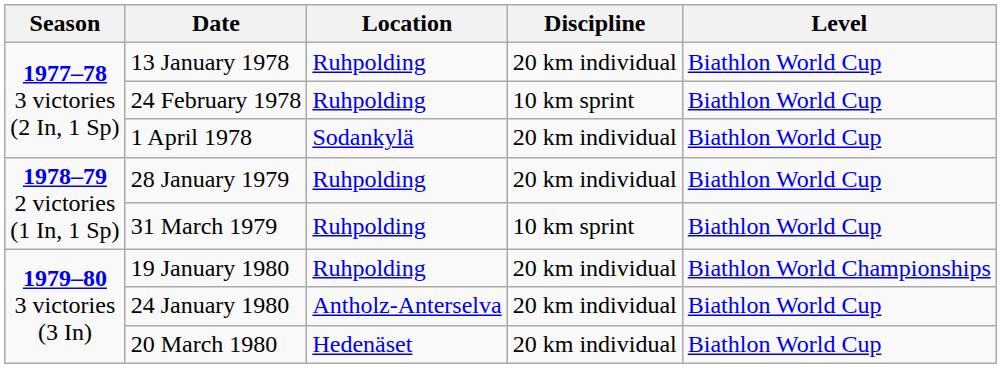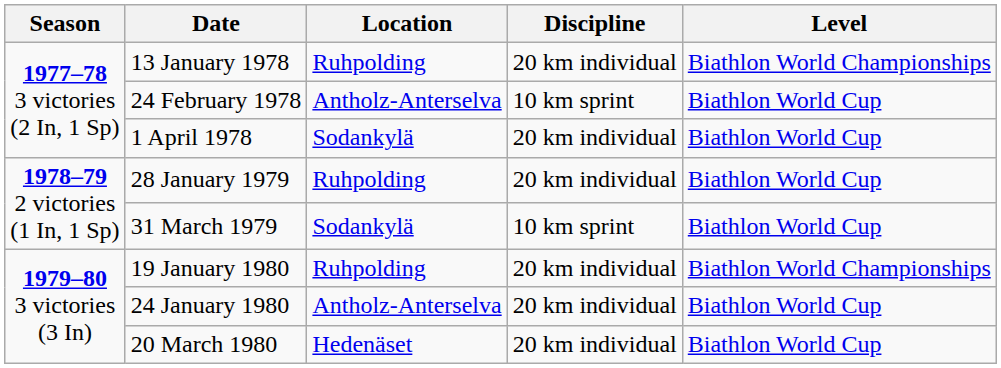 <table class="wikitable">
 <tr>
 <th>Season</th>
 <th>Date</th>
 <th>Location</th>
 <th>Discipline</th>
 <th>Level</th>
 </tr>
 <tr>
 <td rowspan="3" style="text-align:center;"><strong><a href='#'>1977–78</a></strong> <br> 3 victories <br> (2 In, 1 Sp)</td>
 <td>13 January 1978</td>
 <td> <a href='#'>Ruhpolding</a></td>
 <td>20 km individual</td>
-<td><a href='#'>Biathlon World Cup</a></td>
+<td><a href='#'>Biathlon World Championships</a></td>
 </tr>
 <tr>
 <td>24 February 1978</td>
-<td> <a href='#'>Ruhpolding</a></td>
+<td> <a href='#'>Antholz-Anterselva</a></td>
 <td>10 km sprint</td>
 <td><a href='#'>Biathlon World Cup</a></td>
 </tr>
 <tr>
 <td>1 April 1978</td>
 <td> <a href='#'>Sodankylä</a></td>
 <td>20 km individual</td>
 <td><a href='#'>Biathlon World Cup</a></td>
 </tr>
 <tr>
 <td rowspan="2" style="text-align:center;"><strong><a href='#'>1978–79</a></strong> <br> 2 victories <br> (1 In, 1 Sp)</td>
 <td>28 January 1979</td>
 <td> <a href='#'>Ruhpolding</a></td>
 <td>20 km individual</td>
 <td><a href='#'>Biathlon World Cup</a></td>
 </tr>
 <tr>
 <td>31 March 1979</td>
-<td> <a href='#'>Ruhpolding</a></td>
+<td> <a href='#'>Sodankylä</a></td>
 <td>10 km sprint</td>
 <td><a href='#'>Biathlon World Cup</a></td>
 </tr>
 <tr>
 <td rowspan="3" style="text-align:center;"><strong><a href='#'>1979–80</a></strong> <br> 3 victories <br> (3 In)</td>
 <td>19 January 1980</td>
 <td> <a href='#'>Ruhpolding</a></td>
 <td>20 km individual</td>
 <td><a href='#'>Biathlon World Championships</a></td>
 </tr>
 <tr>
 <td>24 January 1980</td>
 <td> <a href='#'>Antholz-Anterselva</a></td>
 <td>20 km individual</td>
 <td><a href='#'>Biathlon World Cup</a></td>
 </tr>
 <tr>
 <td>20 March 1980</td>
 <td> <a href='#'>Hedenäset</a></td>
 <td>20 km individual</td>
 <td><a href='#'>Biathlon World Cup</a></td>
 </tr>
 </table>
